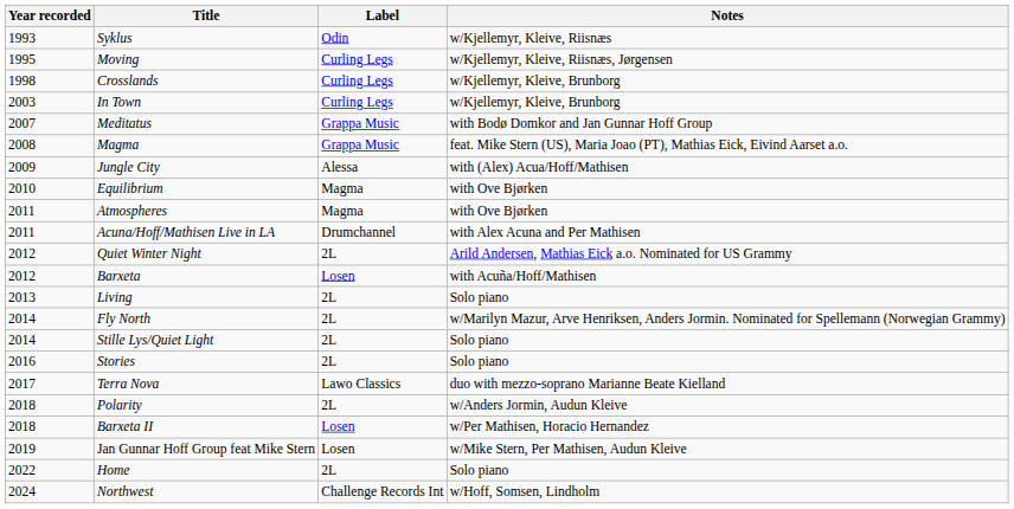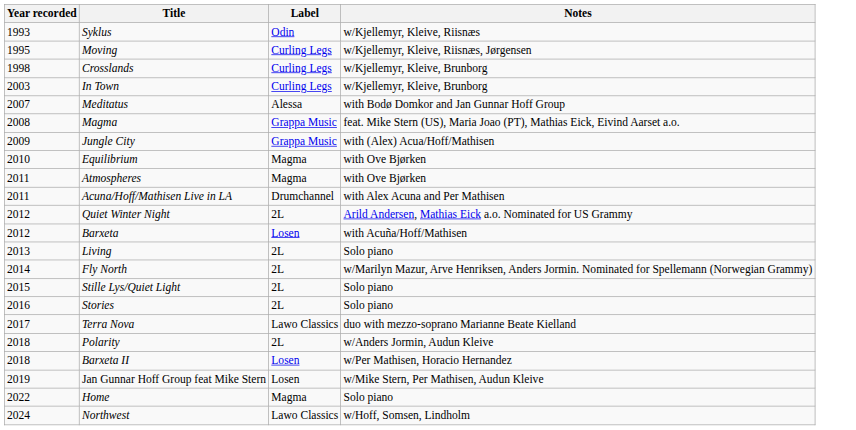 <table class="wikitable sortable mw-collapsible">
 <tr>
 <th align="center">Year recorded</th>
 <th>Title</th>
 <th>Label</th>
 <th>Notes</th>
 </tr>
 <tr>
 <td>1993</td>
 <td><em>Syklus</em></td>
 <td><a href='#'>Odin</a></td>
 <td>w/Kjellemyr, Kleive, Riisnæs</td>
 </tr>
 <tr>
 <td>1995</td>
 <td><em>Moving</em></td>
 <td><a href='#'>Curling Legs</a></td>
 <td>w/Kjellemyr, Kleive, Riisnæs, Jørgensen</td>
 </tr>
 <tr>
 <td>1998</td>
 <td><em>Crosslands</em></td>
 <td><a href='#'>Curling Legs</a></td>
 <td>w/Kjellemyr, Kleive, Brunborg</td>
 </tr>
 <tr>
 <td>2003</td>
 <td><em>In Town</em></td>
 <td><a href='#'>Curling Legs</a></td>
 <td>w/Kjellemyr, Kleive, Brunborg</td>
 </tr>
 <tr>
 <td>2007</td>
 <td><em>Meditatus</em></td>
-<td><a href='#'>Grappa Music</a></td>
+<td>Alessa</td>
 <td>with Bodø Domkor and Jan Gunnar Hoff Group</td>
 </tr>
 <tr>
 <td>2008</td>
 <td><em>Magma</em></td>
 <td><a href='#'>Grappa Music</a></td>
 <td>feat. Mike Stern (US), Maria Joao (PT), Mathias Eick, Eivind Aarset a.o.</td>
 </tr>
 <tr>
 <td>2009</td>
 <td><em>Jungle City</em></td>
-<td>Alessa</td>
+<td><a href='#'>Grappa Music</a></td>
 <td>with (Alex) Acua/Hoff/Mathisen</td>
 </tr>
 <tr>
 <td>2010</td>
 <td><em>Equilibrium</em></td>
 <td>Magma</td>
 <td>with Ove Bjørken</td>
 </tr>
 <tr>
 <td>2011</td>
 <td><em>Atmospheres</em></td>
 <td>Magma</td>
 <td>with Ove Bjørken</td>
 </tr>
 <tr>
 <td>2011</td>
 <td><em>Acuna/Hoff/Mathisen Live in LA</em></td>
 <td>Drumchannel</td>
 <td>with Alex Acuna and Per Mathisen</td>
 </tr>
 <tr>
 <td>2012</td>
 <td><em>Quiet Winter Night</em></td>
 <td>2L</td>
 <td><a href='#'>Arild Andersen</a>, <a href='#'>Mathias Eick</a> a.o. Nominated for US Grammy</td>
 </tr>
 <tr>
 <td>2012</td>
 <td><em>Barxeta</em></td>
 <td><a href='#'>Losen</a></td>
 <td>with Acuña/Hoff/Mathisen</td>
 </tr>
 <tr>
 <td>2013</td>
 <td><em>Living</em></td>
 <td>2L</td>
 <td>Solo piano</td>
 </tr>
 <tr>
 <td>2014</td>
 <td><em>Fly North</em></td>
 <td>2L</td>
 <td>w/Marilyn Mazur, Arve Henriksen, Anders Jormin. Nominated for Spellemann (Norwegian Grammy)</td>
 </tr>
 <tr>
-<td>2014</td>
+<td>2015</td>
 <td><em>Stille Lys/Quiet Light</em></td>
 <td>2L</td>
 <td>Solo piano</td>
 </tr>
 <tr>
 <td>2016</td>
 <td><em>Stories</em></td>
 <td>2L</td>
 <td>Solo piano</td>
 </tr>
 <tr>
 <td>2017</td>
 <td><em>Terra Nova</em></td>
 <td>Lawo Classics</td>
 <td>duo with mezzo-soprano Marianne Beate Kielland</td>
 </tr>
 <tr>
 <td>2018</td>
 <td><em>Polarity</em></td>
 <td>2L</td>
 <td>w/Anders Jormin, Audun Kleive</td>
 </tr>
 <tr>
 <td>2018</td>
 <td><em>Barxeta II</em></td>
 <td><a href='#'>Losen</a></td>
 <td>w/Per Mathisen, Horacio Hernandez</td>
 </tr>
 <tr>
 <td>2019</td>
 <td>Jan Gunnar Hoff Group feat Mike Stern</td>
 <td>Losen</td>
 <td>w/Mike Stern, Per Mathisen, Audun Kleive</td>
 </tr>
 <tr>
 <td>2022</td>
 <td><em>Home</em></td>
-<td>2L</td>
+<td>Magma</td>
 <td>Solo piano</td>
 </tr>
 <tr>
 <td>2024</td>
 <td><em>Northwest</em></td>
-<td>Challenge Records Int</td>
+<td>Lawo Classics</td>
 <td>w/Hoff, Somsen, Lindholm</td>
 </tr>
 </table>
